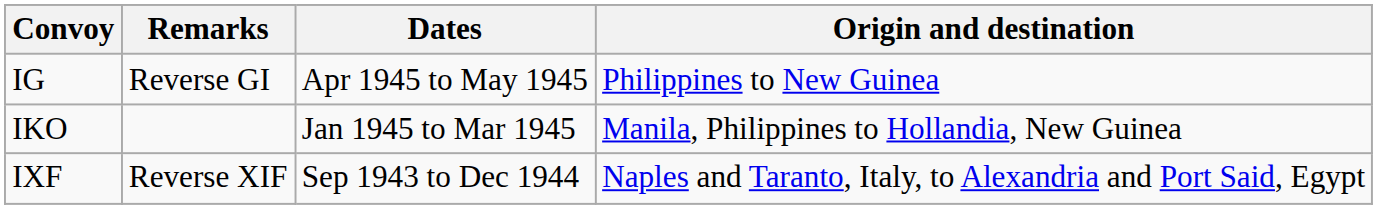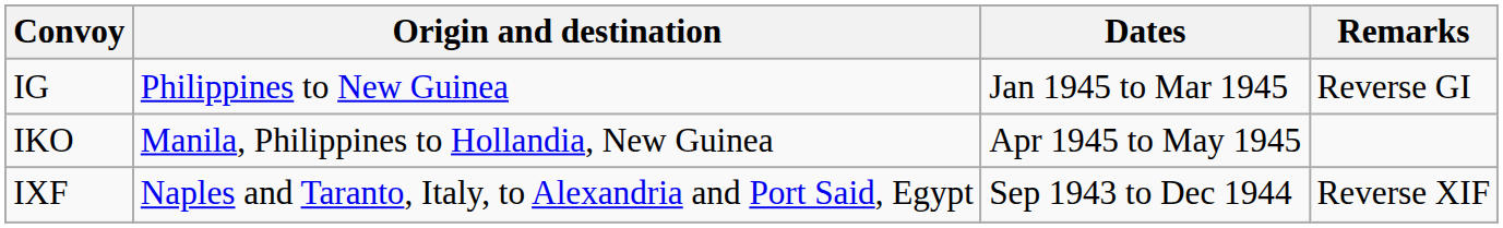 <table class="wikitable">
 <tr>
 <th>Convoy</th>
+<th>Origin and destination</th>
+<th>Dates</th>
 <th>Remarks</th>
-<th>Dates</th>
-<th>Origin and destination</th>
 </tr>
 <tr>
 <td>IG</td>
+<td><a href='#'>Philippines</a> to <a href='#'>New Guinea</a></td>
+<td>Jan 1945 to Mar 1945</td>
 <td>Reverse GI</td>
-<td>Apr 1945 to May 1945</td>
-<td><a href='#'>Philippines</a> to <a href='#'>New Guinea</a></td>
 </tr>
 <tr>
 <td>IKO</td>
+<td><a href='#'>Manila</a>, Philippines to <a href='#'>Hollandia</a>, New Guinea</td>
+<td>Apr 1945 to May 1945</td>
 <td></td>
-<td>Jan 1945 to Mar 1945</td>
-<td><a href='#'>Manila</a>, Philippines to <a href='#'>Hollandia</a>, New Guinea</td>
 </tr>
 <tr>
 <td>IXF</td>
+<td><a href='#'>Naples</a> and <a href='#'>Taranto</a>, Italy, to <a href='#'>Alexandria</a> and <a href='#'>Port Said</a>, Egypt</td>
+<td>Sep 1943 to Dec 1944</td>
 <td>Reverse XIF</td>
-<td>Sep 1943 to Dec 1944</td>
-<td><a href='#'>Naples</a> and <a href='#'>Taranto</a>, Italy, to <a href='#'>Alexandria</a> and <a href='#'>Port Said</a>, Egypt</td>
 </tr>
 </table>
